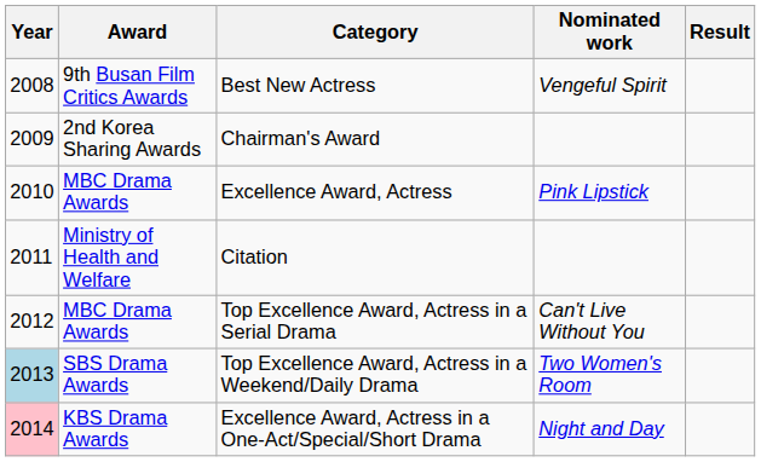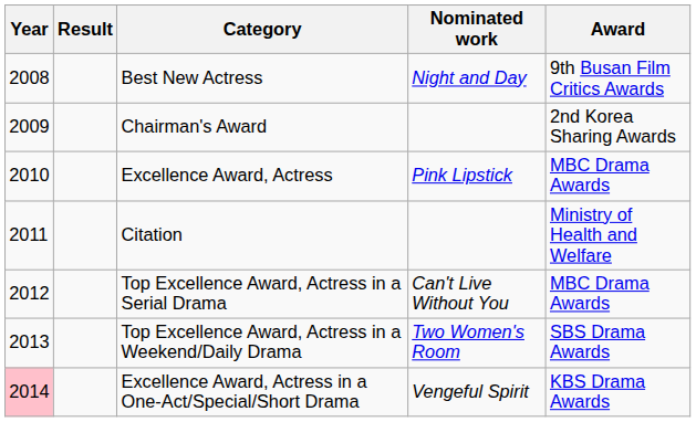 <table class="wikitable">
 <tr>
 <th scope="col">Year</th>
-<th>Award</th>
+<th scope="col">Result</th>
 <th scope="col">Category</th>
 <th>Nominated work</th>
-<th scope="col">Result</th>
+<th>Award</th>
 </tr>
 <tr>
 <td>2008</td>
+<td></td>
+<td>Best New Actress</td>
+<td><em><a href='#'>Night and Day</a></em></td>
 <td>9th <a href='#'>Busan Film Critics Awards</a></td>
-<td>Best New Actress</td>
-<td><em>Vengeful Spirit</em></td>
-<td></td>
 </tr>
 <tr>
 <td>2009</td>
-<td>2nd Korea Sharing Awards</td>
+<td></td>
 <td>Chairman's Award</td>
 <td></td>
-<td></td>
+<td>2nd Korea Sharing Awards</td>
 </tr>
 <tr>
 <td>2010</td>
-<td><a href='#'>MBC Drama Awards</a></td>
+<td></td>
 <td>Excellence Award, Actress</td>
 <td><em><a href='#'>Pink Lipstick</a></em></td>
-<td></td>
+<td><a href='#'>MBC Drama Awards</a></td>
 </tr>
 <tr>
 <td>2011</td>
-<td><a href='#'>Ministry of Health and Welfare</a></td>
+<td></td>
 <td>Citation</td>
 <td></td>
-<td></td>
+<td><a href='#'>Ministry of Health and Welfare</a></td>
 </tr>
 <tr>
 <td>2012</td>
-<td><a href='#'>MBC Drama Awards</a></td>
+<td></td>
 <td>Top Excellence Award, Actress in a Serial Drama</td>
 <td><em>Can't Live Without You</em></td>
-<td></td>
+<td><a href='#'>MBC Drama Awards</a></td>
 </tr>
 <tr>
-<td style="background: lightblue;">2013</td>
-<td><a href='#'>SBS Drama Awards</a></td>
+<td>2013</td>
+<td></td>
 <td>Top Excellence Award, Actress in a Weekend/Daily Drama</td>
 <td><em><a href='#'>Two Women's Room</a></em></td>
-<td></td>
+<td><a href='#'>SBS Drama Awards</a></td>
 </tr>
 <tr>
 <td style="background: pink;">2014</td>
+<td></td>
+<td>Excellence Award, Actress in a One-Act/Special/Short Drama</td>
+<td><em>Vengeful Spirit</em></td>
 <td><a href='#'>KBS Drama Awards</a></td>
-<td>Excellence Award, Actress in a One-Act/Special/Short Drama</td>
-<td><em><a href='#'>Night and Day</a></em></td>
-<td></td>
 </tr>
 </table>
